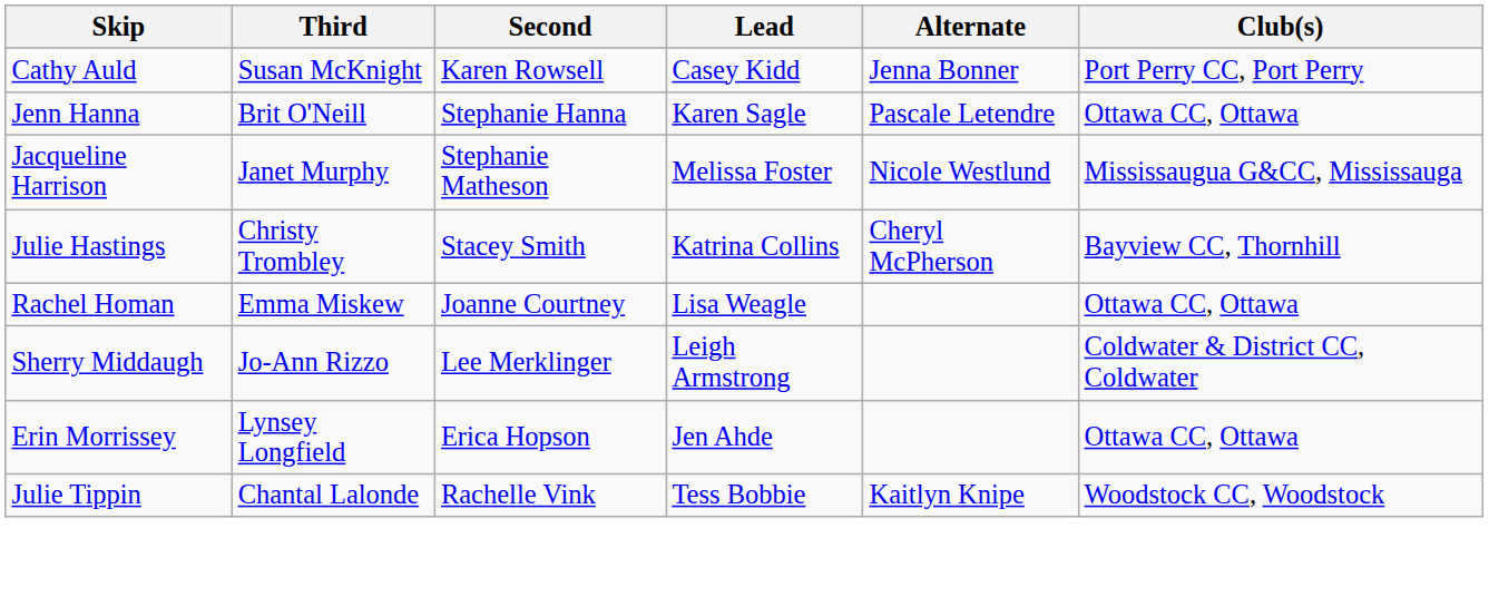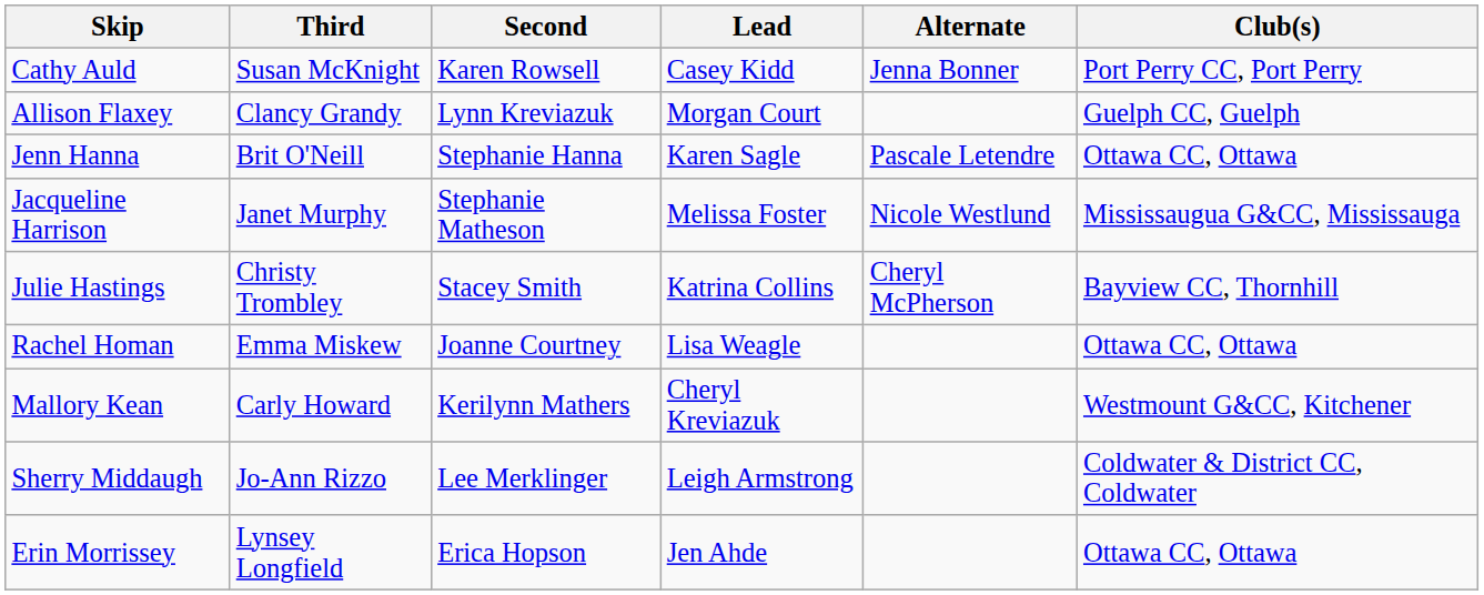 <table class="wikitable" border="1">
 <tr>
 <th>Skip</th>
 <th>Third</th>
 <th>Second</th>
 <th>Lead</th>
 <th>Alternate</th>
 <th>Club(s)</th>
 </tr>
 <tr>
 <td><a href='#'>Cathy Auld</a></td>
 <td><a href='#'>Susan McKnight</a></td>
 <td><a href='#'>Karen Rowsell</a></td>
 <td><a href='#'>Casey Kidd</a></td>
 <td><a href='#'>Jenna Bonner</a></td>
 <td><a href='#'>Port Perry CC</a>, <a href='#'>Port Perry</a></td>
+</tr>
+<tr>
+<td><a href='#'>Allison Flaxey</a></td>
+<td><a href='#'>Clancy Grandy</a></td>
+<td><a href='#'>Lynn Kreviazuk</a></td>
+<td><a href='#'>Morgan Court</a></td>
+<td></td>
+<td><a href='#'>Guelph CC</a>, <a href='#'>Guelph</a></td>
 </tr>
 <tr>
 <td><a href='#'>Jenn Hanna</a></td>
 <td><a href='#'>Brit O'Neill</a></td>
 <td><a href='#'>Stephanie Hanna</a></td>
 <td><a href='#'>Karen Sagle</a></td>
 <td><a href='#'>Pascale Letendre</a></td>
 <td><a href='#'>Ottawa CC</a>, <a href='#'>Ottawa</a></td>
 </tr>
 <tr>
 <td><a href='#'>Jacqueline Harrison</a></td>
 <td><a href='#'>Janet Murphy</a></td>
 <td><a href='#'>Stephanie Matheson</a></td>
 <td><a href='#'>Melissa Foster</a></td>
 <td><a href='#'>Nicole Westlund</a></td>
 <td><a href='#'>Mississaugua G&CC</a>, <a href='#'>Mississauga</a></td>
 </tr>
 <tr>
 <td><a href='#'>Julie Hastings</a></td>
 <td><a href='#'>Christy Trombley</a></td>
 <td><a href='#'>Stacey Smith</a></td>
 <td><a href='#'>Katrina Collins</a></td>
 <td><a href='#'>Cheryl McPherson</a></td>
 <td><a href='#'>Bayview CC</a>, <a href='#'>Thornhill</a></td>
 </tr>
 <tr>
 <td><a href='#'>Rachel Homan</a></td>
 <td><a href='#'>Emma Miskew</a></td>
 <td><a href='#'>Joanne Courtney</a></td>
 <td><a href='#'>Lisa Weagle</a></td>
 <td></td>
 <td><a href='#'>Ottawa CC</a>, <a href='#'>Ottawa</a></td>
 </tr>
 <tr>
+<td><a href='#'>Mallory Kean</a></td>
+<td><a href='#'>Carly Howard</a></td>
+<td><a href='#'>Kerilynn Mathers</a></td>
+<td><a href='#'>Cheryl Kreviazuk</a></td>
+<td></td>
+<td><a href='#'>Westmount G&CC</a>, <a href='#'>Kitchener</a></td>
+</tr>
+<tr>
 <td><a href='#'>Sherry Middaugh</a></td>
 <td><a href='#'>Jo-Ann Rizzo</a></td>
 <td><a href='#'>Lee Merklinger</a></td>
 <td><a href='#'>Leigh Armstrong</a></td>
 <td></td>
 <td><a href='#'>Coldwater & District CC</a>, <a href='#'>Coldwater</a></td>
 </tr>
 <tr>
 <td><a href='#'>Erin Morrissey</a></td>
 <td><a href='#'>Lynsey Longfield</a></td>
 <td><a href='#'>Erica Hopson</a></td>
 <td><a href='#'>Jen Ahde</a></td>
 <td></td>
 <td><a href='#'>Ottawa CC</a>, <a href='#'>Ottawa</a></td>
 </tr>
-<tr>
-<td><a href='#'>Julie Tippin</a></td>
-<td><a href='#'>Chantal Lalonde</a></td>
-<td><a href='#'>Rachelle Vink</a></td>
-<td><a href='#'>Tess Bobbie</a></td>
-<td><a href='#'>Kaitlyn Knipe</a></td>
-<td><a href='#'>Woodstock CC</a>, <a href='#'>Woodstock</a></td>
-</tr>
 </table>
